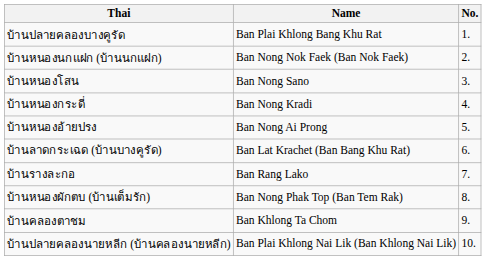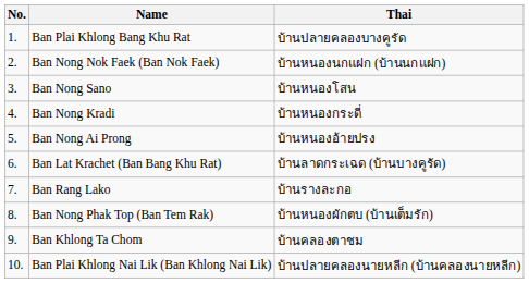 <table class="wikitable sortable">
 <tr>
+<th>No.</th>
+<th>Name</th>
 <th>Thai</th>
-<th>Name</th>
-<th>No.</th>
 </tr>
 <tr>
+<td>1.</td>
+<td>Ban Plai Khlong Bang Khu Rat</td>
 <td>บ้านปลายคลองบางคูรัด</td>
-<td>Ban Plai Khlong Bang Khu Rat</td>
-<td>1.</td>
 </tr>
 <tr>
+<td>2.</td>
+<td>Ban Nong Nok Faek (Ban Nok Faek)</td>
 <td>บ้านหนองนกแฝก (บ้านนกแฝก)</td>
-<td>Ban Nong Nok Faek (Ban Nok Faek)</td>
-<td>2.</td>
 </tr>
 <tr>
+<td>3.</td>
+<td>Ban Nong Sano</td>
 <td>บ้านหนองโสน</td>
-<td>Ban Nong Sano</td>
-<td>3.</td>
 </tr>
 <tr>
+<td>4.</td>
+<td>Ban Nong Kradi</td>
 <td>บ้านหนองกระดี่</td>
-<td>Ban Nong Kradi</td>
-<td>4.</td>
 </tr>
 <tr>
+<td>5.</td>
+<td>Ban Nong Ai Prong</td>
 <td>บ้านหนองอ้ายปรง</td>
-<td>Ban Nong Ai Prong</td>
-<td>5.</td>
 </tr>
 <tr>
+<td>6.</td>
+<td>Ban Lat Krachet (Ban Bang Khu Rat)</td>
 <td>บ้านลาดกระเฉด (บ้านบางคูรัด)</td>
-<td>Ban Lat Krachet (Ban Bang Khu Rat)</td>
-<td>6.</td>
 </tr>
 <tr>
+<td>7.</td>
+<td>Ban Rang Lako</td>
 <td>บ้านรางละกอ</td>
-<td>Ban Rang Lako</td>
-<td>7.</td>
 </tr>
 <tr>
+<td>8.</td>
+<td>Ban Nong Phak Top (Ban Tem Rak)</td>
 <td>บ้านหนองผักตบ (บ้านเต็มรัก)</td>
-<td>Ban Nong Phak Top (Ban Tem Rak)</td>
-<td>8.</td>
 </tr>
 <tr>
+<td>9.</td>
+<td>Ban Khlong Ta Chom</td>
 <td>บ้านคลองตาชม</td>
-<td>Ban Khlong Ta Chom</td>
-<td>9.</td>
 </tr>
 <tr>
+<td>10.</td>
+<td>Ban Plai Khlong Nai Lik (Ban Khlong Nai Lik)</td>
 <td>บ้านปลายคลองนายหลีก (บ้านคลองนายหลีก)</td>
-<td>Ban Plai Khlong Nai Lik (Ban Khlong Nai Lik)</td>
-<td>10.</td>
 </tr>
 </table>
